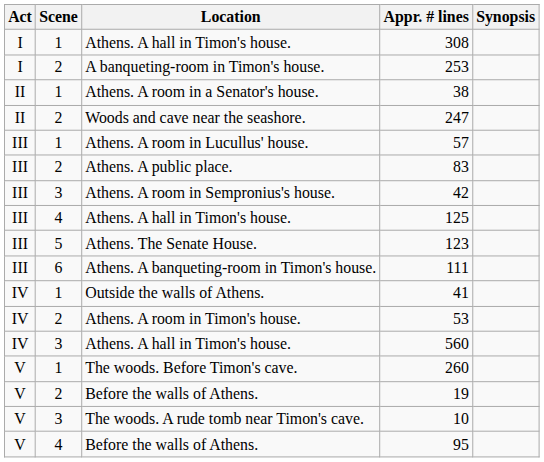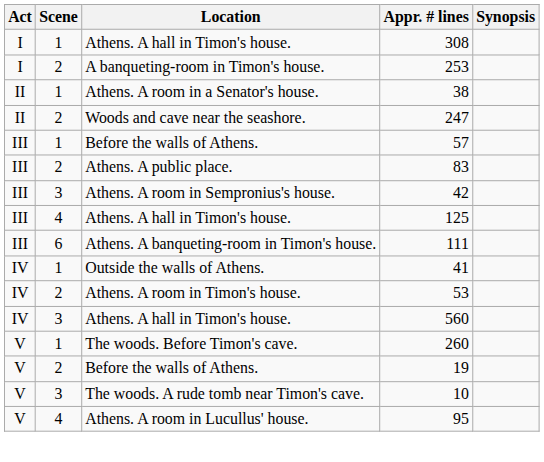 <table class="wikitable">
 <tr>
 <th>Act</th>
 <th data-sort-type="number">Scene</th>
 <th>Location</th>
 <th data-sort-type="number">Appr. # lines</th>
 <th>Synopsis</th>
 </tr>
 <tr>
 <td style="text-align:center;">I</td>
 <td style="text-align:center;">1</td>
 <td>Athens. A hall in Timon's house.</td>
 <td style="text-align:right;">308</td>
 <td></td>
 </tr>
 <tr>
 <td style="text-align:center;">I</td>
 <td style="text-align:center;">2</td>
 <td>A banqueting-room in Timon's house.</td>
 <td style="text-align:right;">253</td>
 <td></td>
 </tr>
 <tr>
 <td style="text-align:center;">II</td>
 <td style="text-align:center;">1</td>
 <td>Athens. A room in a Senator's house.</td>
 <td style="text-align:right;">38</td>
 <td></td>
 </tr>
 <tr>
 <td style="text-align:center;">II</td>
 <td style="text-align:center;">2</td>
 <td>Woods and cave near the seashore.</td>
 <td style="text-align:right;">247</td>
 <td></td>
 </tr>
 <tr>
 <td style="text-align:center;">III</td>
 <td style="text-align:center;">1</td>
-<td>Athens. A room in Lucullus' house.</td>
+<td>Before the walls of Athens.</td>
 <td style="text-align:right;">57</td>
 <td></td>
 </tr>
 <tr>
 <td style="text-align:center;">III</td>
 <td style="text-align:center;">2</td>
 <td>Athens. A public place.</td>
 <td style="text-align:right;">83</td>
 <td></td>
 </tr>
 <tr>
 <td style="text-align:center;">III</td>
 <td style="text-align:center;">3</td>
 <td>Athens. A room in Sempronius's house.</td>
 <td style="text-align:right;">42</td>
 <td></td>
 </tr>
 <tr>
 <td style="text-align:center;">III</td>
 <td style="text-align:center;">4</td>
 <td>Athens. A hall in Timon's house.</td>
 <td style="text-align:right;">125</td>
-<td></td>
-</tr>
-<tr>
-<td style="text-align:center;">III</td>
-<td style="text-align:center;">5</td>
-<td>Athens. The Senate House.</td>
-<td style="text-align:right;">123</td>
 <td></td>
 </tr>
 <tr>
 <td style="text-align:center;">III</td>
 <td style="text-align:center;">6</td>
 <td>Athens. A banqueting-room in Timon's house.</td>
 <td style="text-align:right;">111</td>
 <td></td>
 </tr>
 <tr>
 <td style="text-align:center;">IV</td>
 <td style="text-align:center;">1</td>
 <td>Outside the walls of Athens.</td>
 <td style="text-align:right;">41</td>
 <td></td>
 </tr>
 <tr>
 <td style="text-align:center;">IV</td>
 <td style="text-align:center;">2</td>
 <td>Athens. A room in Timon's house.</td>
 <td style="text-align:right;">53</td>
 <td></td>
 </tr>
 <tr>
 <td style="text-align:center;">IV</td>
 <td style="text-align:center;">3</td>
 <td>Athens. A hall in Timon's house.</td>
 <td style="text-align:right;">560</td>
 <td></td>
 </tr>
 <tr>
 <td style="text-align:center;">V</td>
 <td style="text-align:center;">1</td>
 <td>The woods. Before Timon's cave.</td>
 <td style="text-align:right;">260</td>
 <td></td>
 </tr>
 <tr>
 <td style="text-align:center;">V</td>
 <td style="text-align:center;">2</td>
 <td>Before the walls of Athens.</td>
 <td style="text-align:right;">19</td>
 <td></td>
 </tr>
 <tr>
 <td style="text-align:center;">V</td>
 <td style="text-align:center;">3</td>
 <td>The woods. A rude tomb near Timon's cave.</td>
 <td style="text-align:right;">10</td>
 <td></td>
 </tr>
 <tr>
 <td style="text-align:center;">V</td>
 <td style="text-align:center;">4</td>
-<td>Before the walls of Athens.</td>
+<td>Athens. A room in Lucullus' house.</td>
 <td style="text-align:right;">95</td>
 <td></td>
 </tr>
 </table>
